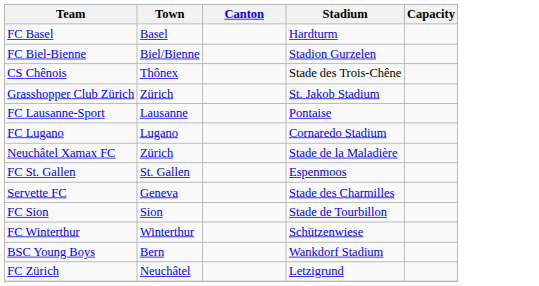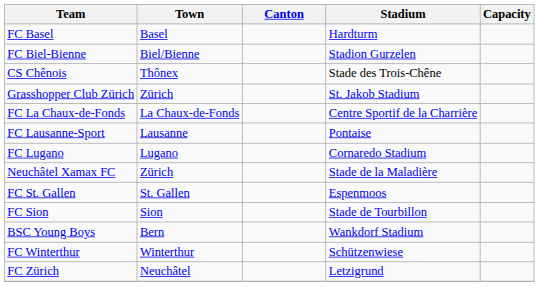 <table class="wikitable sortable" style="text-align: left;">
 <tr>
 <th>Team</th>
 <th>Town</th>
 <th width="100"><a href='#'>Canton</a></th>
 <th>Stadium</th>
 <th>Capacity</th>
 </tr>
 <tr>
 <td><a href='#'>FC Basel</a></td>
 <td><a href='#'>Basel</a></td>
 <td></td>
 <td><a href='#'>Hardturm</a></td>
 <td></td>
 </tr>
 <tr>
 <td><a href='#'>FC Biel-Bienne</a></td>
 <td><a href='#'>Biel/Bienne</a></td>
 <td></td>
 <td><a href='#'>Stadion Gurzelen</a></td>
 <td></td>
 </tr>
 <tr>
 <td><a href='#'>CS Chênois</a></td>
 <td><a href='#'>Thônex</a></td>
 <td></td>
 <td>Stade des Trois-Chêne</td>
 <td></td>
 </tr>
 <tr>
 <td><a href='#'>Grasshopper Club Zürich</a></td>
 <td><a href='#'>Zürich</a></td>
 <td></td>
 <td><a href='#'>St. Jakob Stadium</a></td>
 <td></td>
 </tr>
 <tr>
+<td><a href='#'>FC La Chaux-de-Fonds</a></td>
+<td><a href='#'>La Chaux-de-Fonds</a></td>
+<td></td>
+<td><a href='#'>Centre Sportif de la Charrière</a></td>
+<td></td>
+</tr>
+<tr>
 <td><a href='#'>FC Lausanne-Sport</a></td>
 <td><a href='#'>Lausanne</a></td>
 <td></td>
 <td><a href='#'>Pontaise</a></td>
 <td></td>
 </tr>
 <tr>
 <td><a href='#'>FC Lugano</a></td>
 <td><a href='#'>Lugano</a></td>
 <td></td>
 <td><a href='#'>Cornaredo Stadium</a></td>
 <td></td>
 </tr>
 <tr>
 <td><a href='#'>Neuchâtel Xamax FC</a></td>
 <td><a href='#'>Zürich</a></td>
 <td></td>
 <td><a href='#'>Stade de la Maladière</a></td>
 <td></td>
 </tr>
 <tr>
 <td><a href='#'>FC St. Gallen</a></td>
 <td><a href='#'>St. Gallen</a></td>
 <td></td>
 <td><a href='#'>Espenmoos</a></td>
 <td></td>
 </tr>
 <tr>
-<td><a href='#'>Servette FC</a></td>
-<td><a href='#'>Geneva</a></td>
-<td></td>
-<td><a href='#'>Stade des Charmilles</a></td>
-<td></td>
-</tr>
-<tr>
 <td><a href='#'>FC Sion</a></td>
 <td><a href='#'>Sion</a></td>
 <td></td>
 <td><a href='#'>Stade de Tourbillon</a></td>
 <td></td>
 </tr>
 <tr>
+<td><a href='#'>BSC Young Boys</a></td>
+<td><a href='#'>Bern</a></td>
+<td></td>
+<td><a href='#'>Wankdorf Stadium</a></td>
+<td></td>
+</tr>
+<tr>
 <td><a href='#'>FC Winterthur</a></td>
 <td><a href='#'>Winterthur</a></td>
 <td></td>
 <td><a href='#'>Schützenwiese</a></td>
-<td></td>
-</tr>
-<tr>
-<td><a href='#'>BSC Young Boys</a></td>
-<td><a href='#'>Bern</a></td>
-<td></td>
-<td><a href='#'>Wankdorf Stadium</a></td>
 <td></td>
 </tr>
 <tr>
 <td><a href='#'>FC Zürich</a></td>
 <td><a href='#'>Neuchâtel</a></td>
 <td></td>
 <td><a href='#'>Letzigrund</a></td>
 <td></td>
 </tr>
 <tr>
 </tr>
 </table>
